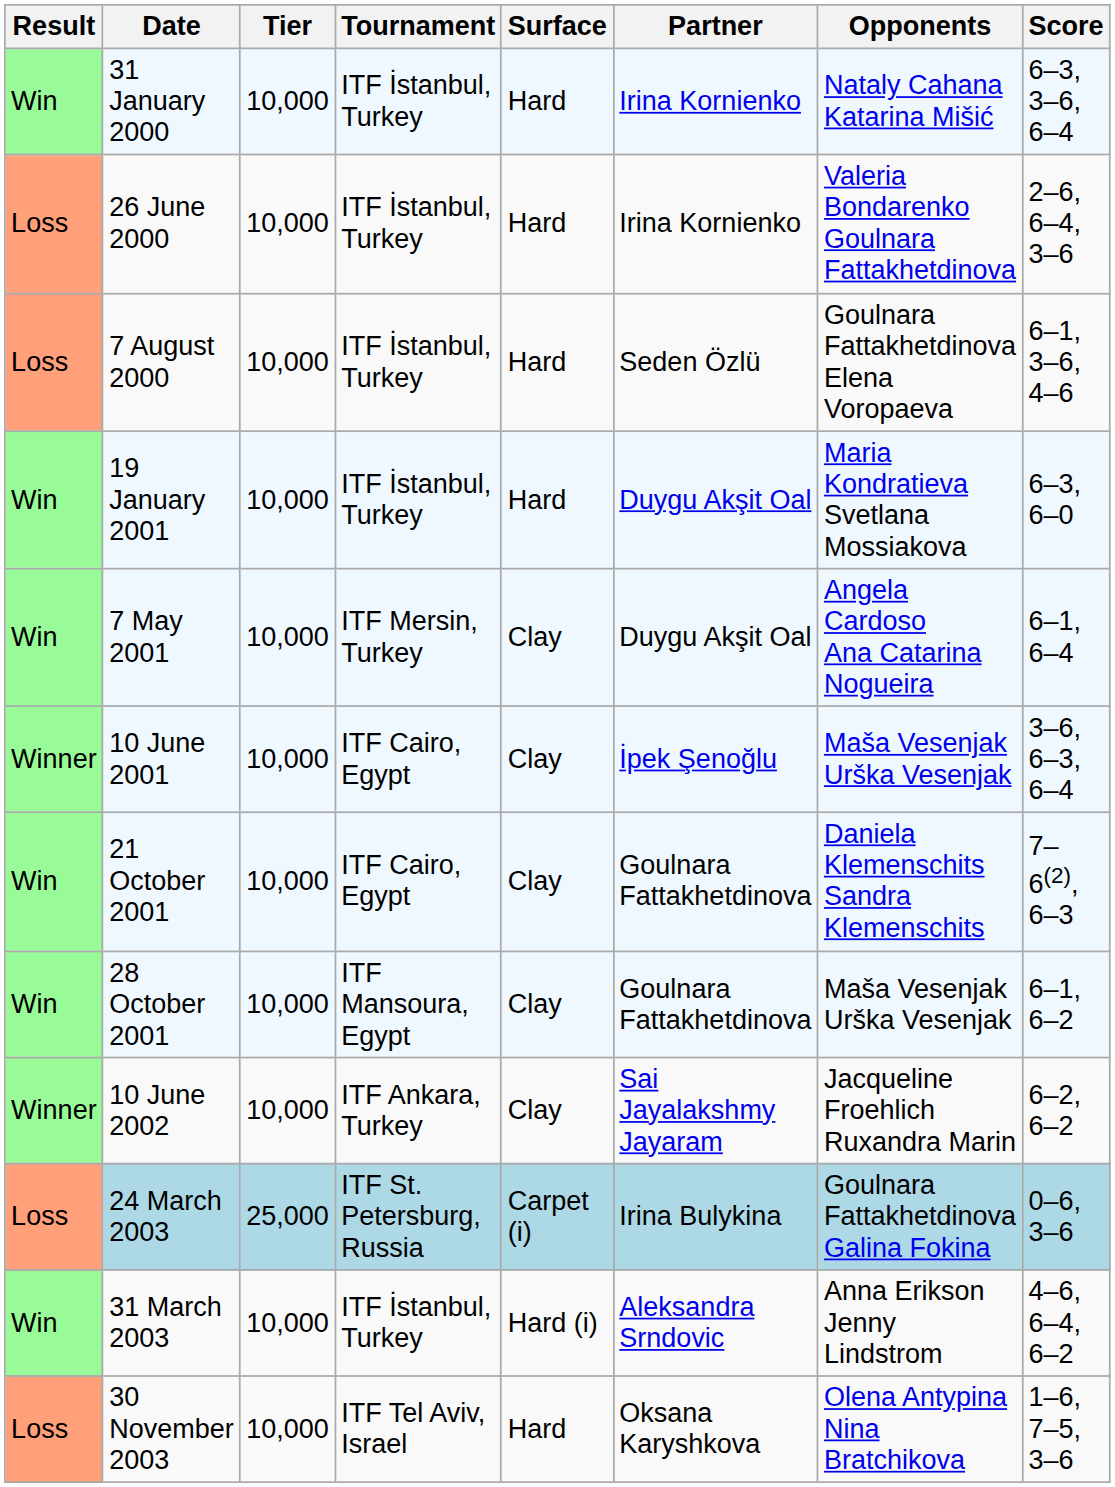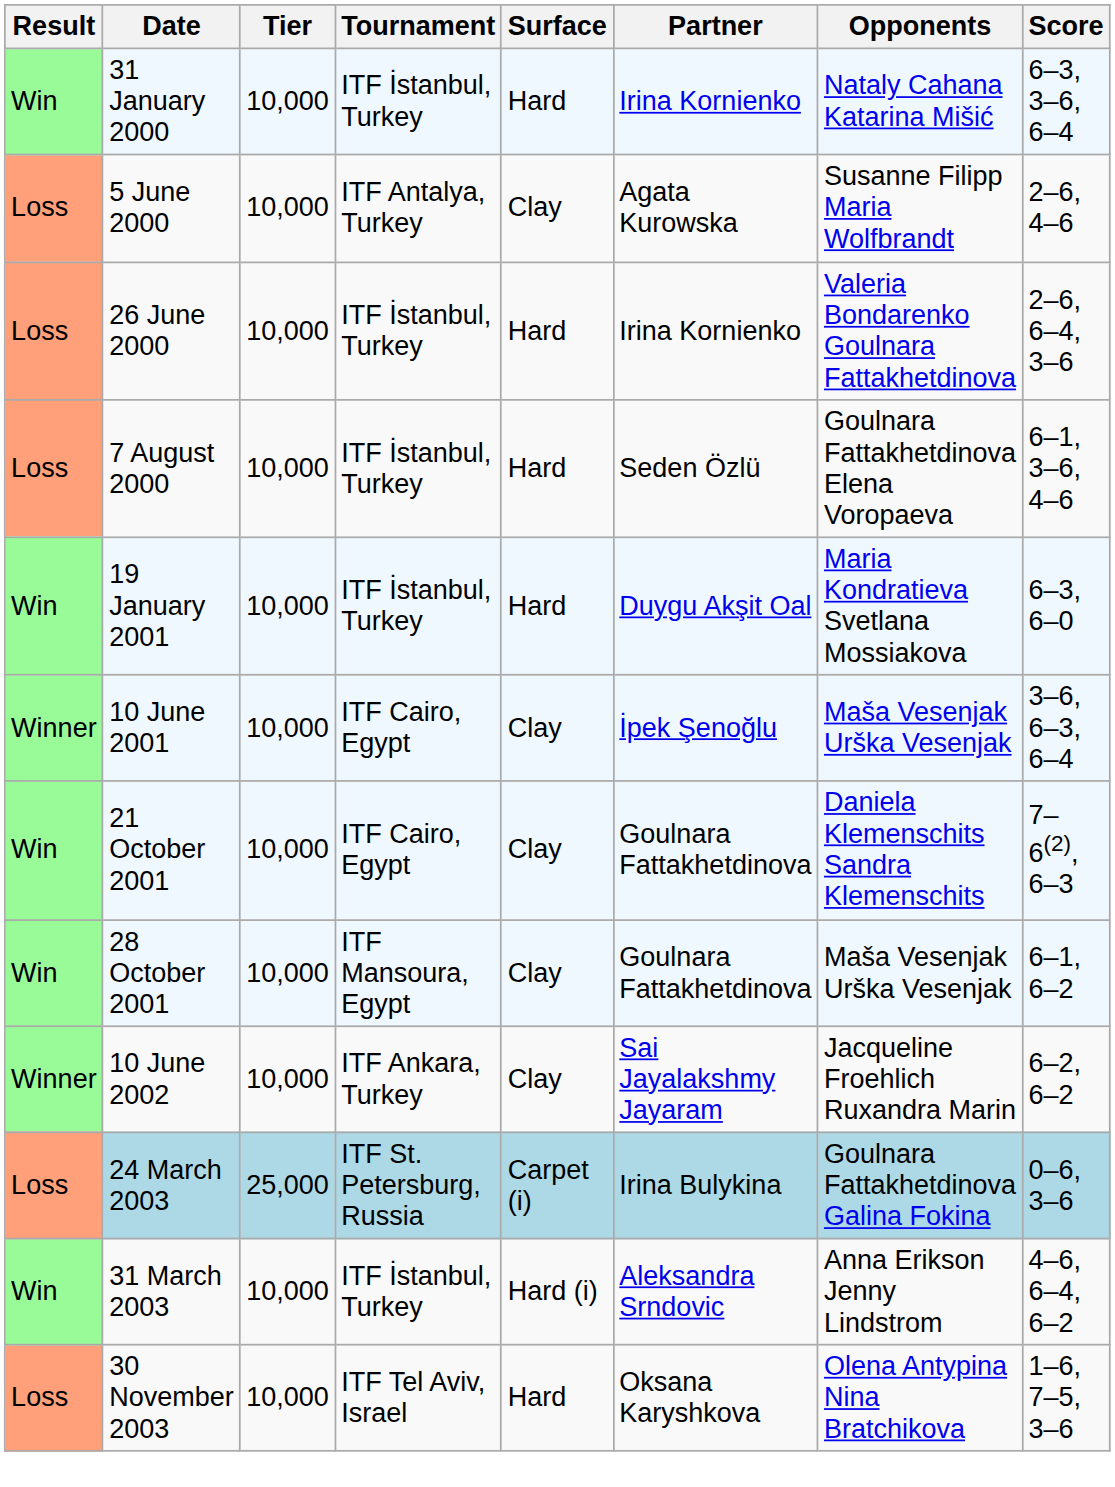 <table class="sortable wikitable" style=font-size:97%>
 <tr>
 <th>Result</th>
 <th>Date</th>
 <th>Tier</th>
 <th>Tournament</th>
 <th>Surface</th>
 <th>Partner</th>
 <th>Opponents</th>
 <th class="unsortable">Score</th>
 </tr>
 <tr style="background:#f0f8ff;">
 <td style="background:#98fb98;">Win</td>
 <td>31 January 2000</td>
 <td>10,000</td>
 <td>ITF İstanbul, Turkey</td>
 <td>Hard</td>
 <td> <a href='#'>Irina Kornienko</a></td>
 <td> <a href='#'>Nataly Cahana</a> <br>  <a href='#'>Katarina Mišić</a></td>
 <td>6–3, 3–6, 6–4</td>
+</tr>
+<tr>
+<td bgcolor=FFA07A>Loss</td>
+<td>5 June 2000</td>
+<td>10,000</td>
+<td>ITF Antalya, Turkey</td>
+<td>Clay</td>
+<td> Agata Kurowska</td>
+<td> Susanne Filipp <br>  <a href='#'>Maria Wolfbrandt</a></td>
+<td>2–6, 4–6</td>
 </tr>
 <tr>
 <td bgcolor=FFA07A>Loss</td>
 <td>26 June 2000</td>
 <td>10,000</td>
 <td>ITF İstanbul, Turkey</td>
 <td>Hard</td>
 <td> Irina Kornienko</td>
 <td> <a href='#'>Valeria Bondarenko</a> <br>  <a href='#'>Goulnara Fattakhetdinova</a></td>
 <td>2–6, 6–4, 3–6</td>
 </tr>
 <tr>
 <td bgcolor=FFA07A>Loss</td>
 <td>7 August 2000</td>
 <td>10,000</td>
 <td>ITF İstanbul, Turkey</td>
 <td>Hard</td>
 <td> Seden Özlü</td>
 <td> Goulnara Fattakhetdinova <br>  Elena Voropaeva</td>
 <td>6–1, 3–6, 4–6</td>
 </tr>
 <tr style="background:#f0f8ff;">
 <td style="background:#98fb98;">Win</td>
 <td>19 January 2001</td>
 <td>10,000</td>
 <td>ITF İstanbul, Turkey</td>
 <td>Hard</td>
 <td> <a href='#'>Duygu Akşit Oal</a></td>
 <td> <a href='#'>Maria Kondratieva</a> <br>  Svetlana Mossiakova</td>
 <td>6–3, 6–0</td>
-</tr>
-<tr style="background:#f0f8ff;">
-<td style="background:#98fb98;">Win</td>
-<td>7 May 2001</td>
-<td>10,000</td>
-<td>ITF Mersin, Turkey</td>
-<td>Clay</td>
-<td> Duygu Akşit Oal</td>
-<td> <a href='#'>Angela Cardoso</a> <br>  <a href='#'>Ana Catarina Nogueira</a></td>
-<td>6–1, 6–4</td>
 </tr>
 <tr style="background:#f0f8ff;">
 <td style="background:#98fb98;">Winner</td>
 <td>10 June 2001</td>
 <td>10,000</td>
 <td>ITF Cairo, Egypt</td>
 <td>Clay</td>
 <td> <a href='#'>İpek Şenoğlu</a></td>
 <td> <a href='#'>Maša Vesenjak</a> <br>  <a href='#'>Urška Vesenjak</a></td>
 <td>3–6, 6–3, 6–4</td>
 </tr>
 <tr style="background:#f0f8ff;">
 <td bgcolor="98FB98">Win</td>
 <td>21 October 2001</td>
 <td>10,000</td>
 <td>ITF Cairo, Egypt</td>
 <td>Clay</td>
 <td> Goulnara Fattakhetdinova</td>
 <td> <a href='#'>Daniela Klemenschits</a> <br>  <a href='#'>Sandra Klemenschits</a></td>
 <td>7–6<sup>(2)</sup>, 6–3</td>
 </tr>
 <tr style="background:#f0f8ff;">
 <td bgcolor="98FB98">Win</td>
 <td>28 October 2001</td>
 <td>10,000</td>
 <td>ITF Mansoura, Egypt</td>
 <td>Clay</td>
 <td> Goulnara Fattakhetdinova</td>
 <td> Maša Vesenjak <br>  Urška Vesenjak</td>
 <td>6–1, 6–2</td>
 </tr>
 <tr>
 <td style="background:#98fb98;">Winner</td>
 <td>10 June 2002</td>
 <td>10,000</td>
 <td>ITF Ankara, Turkey</td>
 <td>Clay</td>
 <td> <a href='#'>Sai Jayalakshmy Jayaram</a></td>
 <td> Jacqueline Froehlich <br>  Ruxandra Marin</td>
 <td>6–2, 6–2</td>
 </tr>
 <tr style="background:lightblue;">
 <td bgcolor=FFA07A>Loss</td>
 <td>24 March 2003</td>
 <td>25,000</td>
 <td>ITF St. Petersburg, Russia</td>
 <td>Carpet (i)</td>
 <td> Irina Bulykina</td>
 <td> Goulnara Fattakhetdinova <br>  <a href='#'>Galina Fokina</a></td>
 <td>0–6, 3–6</td>
 </tr>
 <tr>
 <td style="background:#98fb98;">Win</td>
 <td>31 March 2003</td>
 <td>10,000</td>
 <td>ITF İstanbul, Turkey</td>
 <td>Hard (i)</td>
 <td> <a href='#'>Aleksandra Srndovic</a></td>
 <td> Anna Erikson <br>  Jenny Lindstrom</td>
 <td>4–6, 6–4, 6–2</td>
 </tr>
 <tr>
 <td bgcolor=FFA07A>Loss</td>
 <td>30 November 2003</td>
 <td>10,000</td>
 <td>ITF Tel Aviv, Israel</td>
 <td>Hard</td>
 <td> Oksana Karyshkova</td>
 <td> <a href='#'>Olena Antypina</a> <br>  <a href='#'>Nina Bratchikova</a></td>
 <td>1–6, 7–5, 3–6</td>
 </tr>
 </table>
